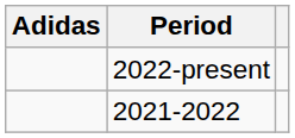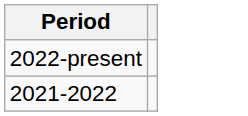 <table class="wikitable">
 <tr>
-<th>Adidas</th>
 <th>Period</th>
 <th></th>
 </tr>
 <tr>
-<td></td>
 <td>2022-present</td>
 <td></td>
 </tr>
 <tr>
-<td></td>
 <td>2021-2022</td>
 <td></td>
 </tr>
 </table>
